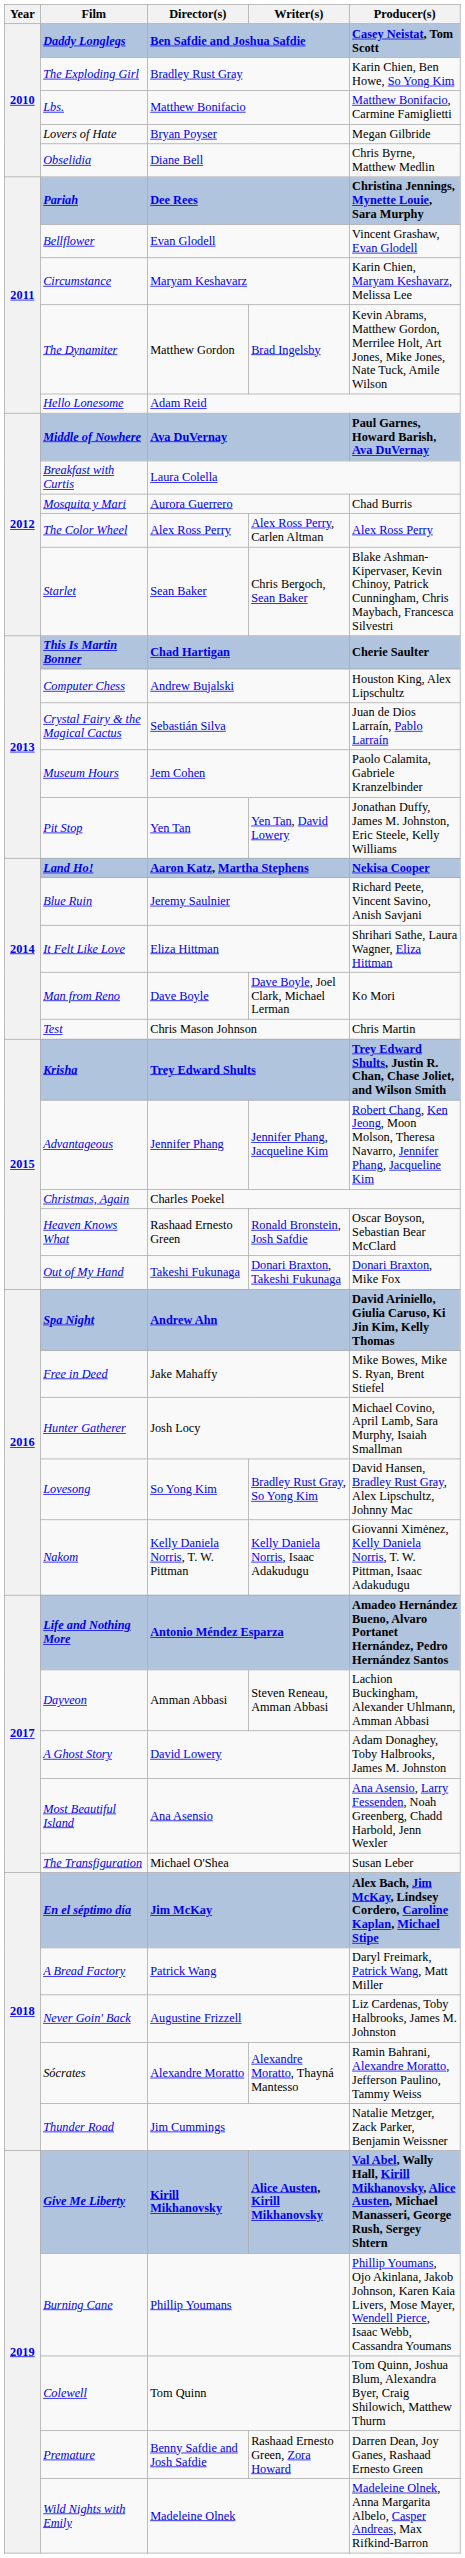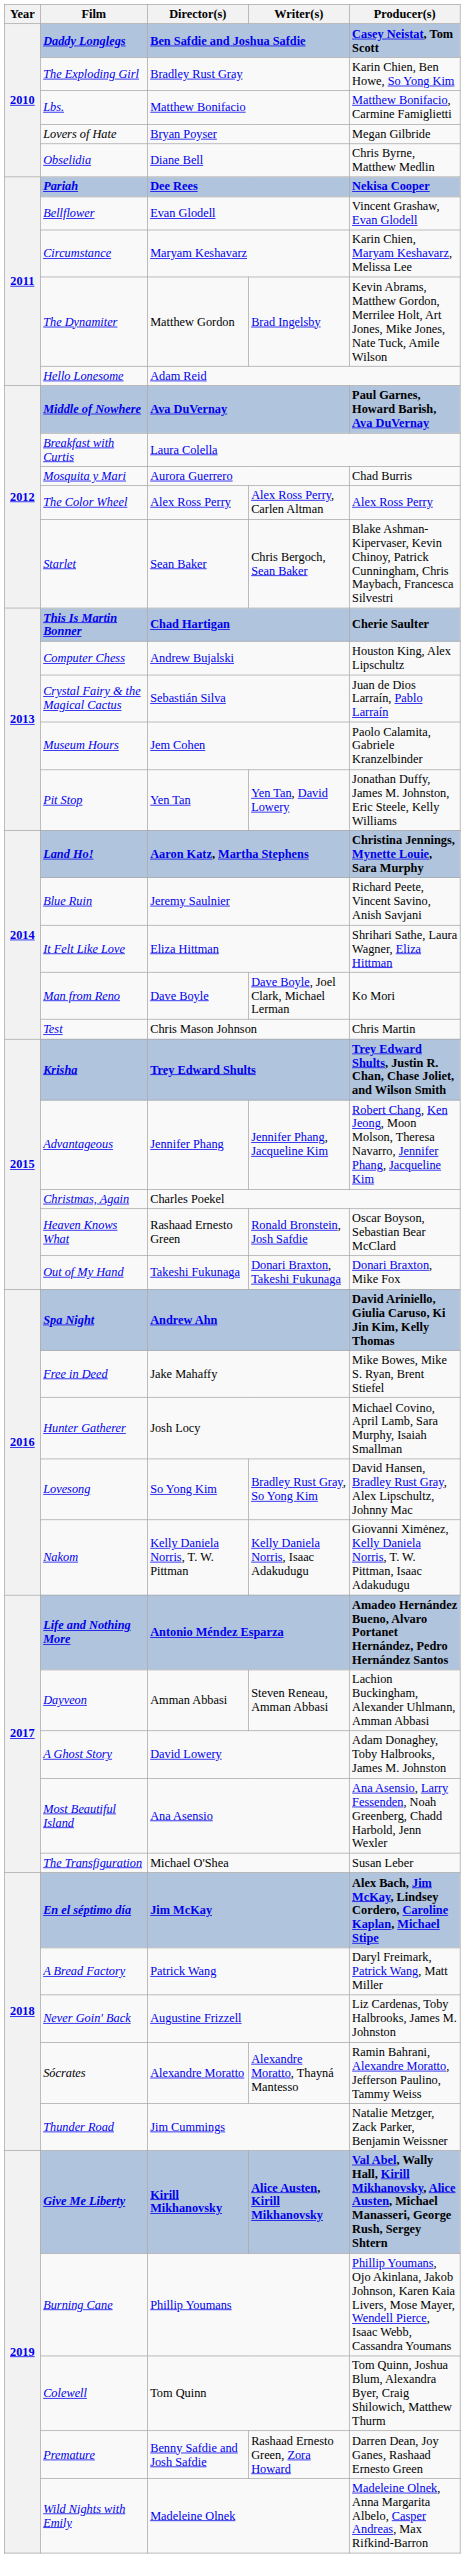 <table class="wikitable" width="95%" cellpadding="5">
 <tr>
 <th width="60">Year</th>
 <th width="220">Film</th>
 <th width="210">Director(s)</th>
 <th width="210">Writer(s)</th>
 <th width="250">Producer(s)</th>
 </tr>
 <tr>
 <th rowspan="5" style="text-align:center;"><a href='#'>2010</a><br></th>
 <td style="background:#B0C4DE"><strong><em><a href='#'>Daddy Longlegs</a></em></strong></td>
 <td colspan="2" style="background:#B0C4DE"><strong><a href='#'>Ben Safdie and Joshua Safdie</a></strong></td>
 <td style="background:#B0C4DE"><strong><a href='#'>Casey Neistat</a>, Tom Scott</strong></td>
 </tr>
 <tr>
 <td><em><a href='#'>The Exploding Girl</a></em></td>
 <td colspan="2"><a href='#'>Bradley Rust Gray</a></td>
 <td>Karin Chien, Ben Howe, <a href='#'>So Yong Kim</a></td>
 </tr>
 <tr>
 <td><em><a href='#'>Lbs.</a></em></td>
 <td colspan="2"><a href='#'>Matthew Bonifacio</a></td>
 <td><a href='#'>Matthew Bonifacio</a>, Carmine Famiglietti</td>
 </tr>
 <tr>
 <td><em>Lovers of Hate</em></td>
 <td colspan="2"><a href='#'>Bryan Poyser</a></td>
 <td>Megan Gilbride</td>
 </tr>
 <tr>
 <td><em><a href='#'>Obselidia</a></em></td>
 <td colspan="2"><a href='#'>Diane Bell</a></td>
 <td>Chris Byrne, Matthew Medlin</td>
 </tr>
 <tr>
 <th rowspan="5" style="text-align:center;"><a href='#'>2011</a><br></th>
 <td style="background:#B0C4DE"><strong><em><a href='#'>Pariah</a></em></strong></td>
 <td colspan="2" style="background:#B0C4DE"><strong><a href='#'>Dee Rees</a></strong></td>
-<td style="background:#B0C4DE"><strong>Christina Jennings, <a href='#'>Mynette Louie</a>, Sara Murphy</strong></td>
+<td style="background:#B0C4DE"><strong><a href='#'>Nekisa Cooper</a></strong></td>
 </tr>
 <tr>
 <td><em><a href='#'>Bellflower</a></em></td>
 <td colspan="2"><a href='#'>Evan Glodell</a></td>
 <td>Vincent Grashaw, <a href='#'>Evan Glodell</a></td>
 </tr>
 <tr>
 <td><em><a href='#'>Circumstance</a></em></td>
 <td colspan="2"><a href='#'>Maryam Keshavarz</a></td>
 <td>Karin Chien, <a href='#'>Maryam Keshavarz</a>,  Melissa Lee</td>
 </tr>
 <tr>
 <td><em><a href='#'>The Dynamiter</a></em></td>
 <td>Matthew Gordon</td>
 <td><a href='#'>Brad Ingelsby</a></td>
 <td>Kevin Abrams, Matthew Gordon, Merrilee Holt, Art Jones, Mike Jones, Nate Tuck, Amile Wilson</td>
 </tr>
 <tr>
 <td><em><a href='#'>Hello Lonesome</a></em></td>
 <td colspan="3"><a href='#'>Adam Reid</a></td>
 </tr>
 <tr>
 <th rowspan="5" style="text-align:center;"><a href='#'>2012</a><br></th>
 <td style="background:#B0C4DE"><strong><em><a href='#'>Middle of Nowhere</a></em></strong></td>
 <td colspan="2" style="background:#B0C4DE"><strong><a href='#'>Ava DuVernay</a></strong></td>
 <td style="background:#B0C4DE"><strong>Paul Garnes, Howard Barish, <a href='#'>Ava DuVernay</a></strong></td>
 </tr>
 <tr>
 <td><em><a href='#'>Breakfast with Curtis</a></em></td>
 <td colspan="3"><a href='#'>Laura Colella</a></td>
 </tr>
 <tr>
 <td><em><a href='#'>Mosquita y Mari</a></em></td>
 <td colspan="2"><a href='#'>Aurora Guerrero</a></td>
 <td>Chad Burris</td>
 </tr>
 <tr>
 <td><em><a href='#'>The Color Wheel</a></em></td>
 <td><a href='#'>Alex Ross Perry</a></td>
 <td><a href='#'>Alex Ross Perry</a>, Carlen Altman</td>
 <td><a href='#'>Alex Ross Perry</a></td>
 </tr>
 <tr>
 <td><em><a href='#'>Starlet</a></em></td>
 <td><a href='#'>Sean Baker</a></td>
 <td>Chris Bergoch, <a href='#'>Sean Baker</a></td>
 <td>Blake Ashman-Kipervaser, Kevin Chinoy, Patrick Cunningham, Chris Maybach, Francesca Silvestri</td>
 </tr>
 <tr>
 <th rowspan="5" style="text-align:center;"><a href='#'>2013</a><br></th>
 <td style="background:#B0C4DE"><strong><em><a href='#'>This Is Martin Bonner</a></em></strong></td>
 <td colspan="2" style="background:#B0C4DE"><strong><a href='#'>Chad Hartigan</a></strong></td>
 <td style="background:#B0C4DE"><strong>Cherie Saulter</strong></td>
 </tr>
 <tr>
 <td><em><a href='#'>Computer Chess</a></em></td>
 <td colspan="2"><a href='#'>Andrew Bujalski</a></td>
 <td>Houston King, Alex Lipschultz</td>
 </tr>
 <tr>
 <td><em><a href='#'>Crystal Fairy & the Magical Cactus</a></em></td>
 <td colspan="2"><a href='#'>Sebastián Silva</a></td>
 <td>Juan de Dios Larraín, <a href='#'>Pablo Larraín</a></td>
 </tr>
 <tr>
 <td><em><a href='#'>Museum Hours</a></em></td>
 <td colspan="2"><a href='#'>Jem Cohen</a></td>
 <td>Paolo Calamita, Gabriele Kranzelbinder</td>
 </tr>
 <tr>
 <td><em><a href='#'>Pit Stop</a></em></td>
 <td><a href='#'>Yen Tan</a></td>
 <td><a href='#'>Yen Tan</a>, <a href='#'>David Lowery</a></td>
 <td>Jonathan Duffy, James M. Johnston, Eric Steele, Kelly Williams</td>
 </tr>
 <tr>
 <th rowspan="5" style="text-align:center;"><a href='#'>2014</a><br></th>
 <td style="background:#B0C4DE"><strong><em><a href='#'>Land Ho!</a></em></strong></td>
 <td colspan="2" style="background:#B0C4DE"><strong><a href='#'>Aaron Katz</a>, <a href='#'>Martha Stephens</a></strong></td>
-<td style="background:#B0C4DE"><strong><a href='#'>Nekisa Cooper</a></strong></td>
+<td style="background:#B0C4DE"><strong>Christina Jennings, <a href='#'>Mynette Louie</a>, Sara Murphy</strong></td>
 </tr>
 <tr>
 <td><em><a href='#'>Blue Ruin</a></em></td>
 <td colspan="2"><a href='#'>Jeremy Saulnier</a></td>
 <td>Richard Peete, Vincent Savino, Anish Savjani</td>
 </tr>
 <tr>
 <td><em><a href='#'>It Felt Like Love</a></em></td>
 <td colspan="2"><a href='#'>Eliza Hittman</a></td>
 <td>Shrihari Sathe,  Laura Wagner, <a href='#'>Eliza Hittman</a></td>
 </tr>
 <tr>
 <td><em><a href='#'>Man from Reno</a></em></td>
 <td><a href='#'>Dave Boyle</a></td>
 <td><a href='#'>Dave Boyle</a>, Joel Clark, Michael Lerman</td>
 <td>Ko Mori</td>
 </tr>
 <tr>
 <td><em><a href='#'>Test</a></em></td>
 <td colspan="2">Chris Mason Johnson</td>
 <td>Chris Martin</td>
 </tr>
 <tr>
 <th rowspan="5" style="text-align:center;"><a href='#'>2015</a><br></th>
 <td style="background:#B0C4DE"><strong><em><a href='#'>Krisha</a></em></strong></td>
 <td colspan="2" style="background:#B0C4DE"><strong><a href='#'>Trey Edward Shults</a></strong></td>
 <td style="background:#B0C4DE"><strong><a href='#'>Trey Edward Shults</a>, Justin R. Chan, Chase Joliet, and Wilson Smith</strong></td>
 </tr>
 <tr>
 <td><em><a href='#'>Advantageous</a></em></td>
 <td><a href='#'>Jennifer Phang</a></td>
 <td><a href='#'>Jennifer Phang</a>, <a href='#'>Jacqueline Kim</a></td>
 <td><a href='#'>Robert Chang</a>, <a href='#'>Ken Jeong</a>, Moon Molson, Theresa Navarro, <a href='#'>Jennifer Phang</a>, <a href='#'>Jacqueline Kim</a></td>
 </tr>
 <tr>
 <td><em><a href='#'>Christmas, Again</a></em></td>
 <td colspan="3">Charles Poekel</td>
 </tr>
 <tr>
 <td><em><a href='#'>Heaven Knows What</a></em></td>
 <td>Rashaad Ernesto Green</td>
 <td><a href='#'>Ronald Bronstein</a>, <a href='#'>Josh Safdie</a></td>
 <td>Oscar Boyson, Sebastian Bear McClard</td>
 </tr>
 <tr>
 <td><em><a href='#'>Out of My Hand</a></em></td>
 <td><a href='#'>Takeshi Fukunaga</a></td>
 <td><a href='#'>Donari Braxton</a>, <a href='#'>Takeshi Fukunaga</a></td>
 <td><a href='#'>Donari Braxton</a>, Mike Fox</td>
 </tr>
 <tr>
 <th rowspan="5" style="text-align:center;"><a href='#'>2016</a><br></th>
 <td style="background:#B0C4DE"><strong><em><a href='#'>Spa Night</a></em></strong></td>
 <td colspan="2" style="background:#B0C4DE"><strong><a href='#'>Andrew Ahn</a></strong></td>
 <td style="background:#B0C4DE"><strong>David Ariniello, Giulia Caruso, Ki Jin Kim, Kelly Thomas</strong></td>
 </tr>
 <tr>
 <td><em><a href='#'>Free in Deed</a></em></td>
 <td colspan="2">Jake Mahaffy</td>
 <td>Mike Bowes, Mike S. Ryan, Brent Stiefel</td>
 </tr>
 <tr>
 <td><em><a href='#'>Hunter Gatherer</a></em></td>
 <td colspan="2">Josh Locy</td>
 <td>Michael Covino, April Lamb, Sara Murphy, Isaiah Smallman</td>
 </tr>
 <tr>
 <td><em><a href='#'>Lovesong</a></em></td>
 <td><a href='#'>So Yong Kim</a></td>
 <td><a href='#'>Bradley Rust Gray</a>, <a href='#'>So Yong Kim</a></td>
 <td>David Hansen, <a href='#'>Bradley Rust Gray</a>, Alex Lipschultz, Johnny Mac</td>
 </tr>
 <tr>
 <td><em><a href='#'>Nakom</a></em></td>
 <td><a href='#'>Kelly Daniela Norris</a>, T. W. Pittman</td>
 <td><a href='#'>Kelly Daniela Norris</a>, Isaac Adakudugu</td>
 <td>Giovanni Ximėnez, <a href='#'>Kelly Daniela Norris</a>, T. W. Pittman, Isaac Adakudugu</td>
 </tr>
 <tr>
 <th rowspan="5" style="text-align:center;"><a href='#'>2017</a><br></th>
 <td style="background:#B0C4DE"><strong><em><a href='#'>Life and Nothing More</a></em></strong></td>
 <td colspan="2" style="background:#B0C4DE"><strong><a href='#'>Antonio Méndez Esparza</a></strong></td>
 <td style="background:#B0C4DE"><strong>Amadeo Hernández Bueno, Alvaro Portanet Hernández, Pedro Hernández Santos</strong></td>
 </tr>
 <tr>
 <td><em><a href='#'>Dayveon</a></em></td>
 <td>Amman Abbasi</td>
 <td>Steven Reneau, Amman Abbasi</td>
 <td>Lachion Buckingham, Alexander Uhlmann, Amman Abbasi</td>
 </tr>
 <tr>
 <td><em><a href='#'>A Ghost Story</a></em></td>
 <td colspan="2"><a href='#'>David Lowery</a></td>
 <td>Adam Donaghey, Toby Halbrooks, James M. Johnston</td>
 </tr>
 <tr>
 <td><em><a href='#'>Most Beautiful Island</a></em></td>
 <td colspan="2"><a href='#'>Ana Asensio</a></td>
 <td><a href='#'>Ana Asensio</a>, <a href='#'>Larry Fessenden</a>, Noah Greenberg, Chadd Harbold, Jenn Wexler</td>
 </tr>
 <tr>
 <td><em><a href='#'>The Transfiguration</a></em></td>
 <td colspan="2">Michael O'Shea</td>
 <td>Susan Leber</td>
 </tr>
 <tr>
 <th rowspan="5" style="text-align:center;"><a href='#'>2018</a></th>
 <td style="background:#B0C4DE"><strong><em><a href='#'>En el séptimo día</a></em></strong></td>
 <td colspan="2" style="background:#B0C4DE"><strong><a href='#'>Jim McKay</a></strong></td>
 <td style="background:#B0C4DE"><strong>Alex Bach, <a href='#'>Jim McKay</a>, Lindsey Cordero, <a href='#'>Caroline Kaplan</a>, <a href='#'>Michael Stipe</a></strong></td>
 </tr>
 <tr>
 <td><em><a href='#'>A Bread Factory</a></em></td>
 <td colspan="2"><a href='#'>Patrick Wang</a></td>
 <td>Daryl Freimark, <a href='#'>Patrick Wang</a>, Matt Miller</td>
 </tr>
 <tr>
 <td><em><a href='#'>Never Goin' Back</a></em></td>
 <td colspan="2"><a href='#'>Augustine Frizzell</a></td>
 <td>Liz Cardenas, Toby Halbrooks, James M. Johnston</td>
 </tr>
 <tr>
 <td><em>Sócrates</em></td>
 <td><a href='#'>Alexandre Moratto</a></td>
 <td><a href='#'>Alexandre Moratto</a>, Thayná Mantesso</td>
 <td>Ramin Bahrani, <a href='#'>Alexandre Moratto</a>, Jefferson Paulino, Tammy Weiss</td>
 </tr>
 <tr>
 <td><em><a href='#'>Thunder Road</a></em></td>
 <td colspan="2"><a href='#'>Jim Cummings</a></td>
 <td>Natalie Metzger, Zack Parker, Benjamin Weissner</td>
 </tr>
 <tr>
 <th rowspan="5" style="text-align:center;"><a href='#'>2019</a><br></th>
 <td style="background:#B0C4DE"><strong><em><a href='#'>Give Me Liberty</a></em></strong></td>
 <td style="background:#B0C4DE"><strong><a href='#'>Kirill Mikhanovsky</a></strong></td>
 <td style="background:#B0C4DE"><strong><a href='#'>Alice Austen</a>, <a href='#'>Kirill Mikhanovsky</a></strong></td>
 <td style="background:#B0C4DE"><strong><a href='#'>Val Abel</a>, Wally Hall, <a href='#'>Kirill Mikhanovsky</a>, <a href='#'>Alice Austen</a>, Michael Manasseri, George Rush, Sergey Shtern</strong></td>
 </tr>
 <tr>
 <td><em><a href='#'>Burning Cane</a></em></td>
 <td colspan="2"><a href='#'>Phillip Youmans</a></td>
 <td><a href='#'>Phillip Youmans</a>, Ojo Akinlana, Jakob Johnson, Karen Kaia Livers, Mose Mayer, <a href='#'>Wendell Pierce</a>, Isaac Webb, Cassandra Youmans</td>
 </tr>
 <tr>
 <td><em><a href='#'>Colewell</a></em></td>
 <td colspan="2">Tom Quinn</td>
 <td>Tom Quinn, Joshua Blum, Alexandra Byer, Craig Shilowich, Matthew Thurm</td>
 </tr>
 <tr>
 <td><em><a href='#'>Premature</a></em></td>
 <td><a href='#'>Benny Safdie and Josh Safdie</a></td>
 <td>Rashaad Ernesto Green, <a href='#'>Zora Howard</a></td>
 <td>Darren Dean, Joy Ganes, Rashaad Ernesto Green</td>
 </tr>
 <tr>
 <td><em><a href='#'>Wild Nights with Emily</a></em></td>
 <td colspan="2"><a href='#'>Madeleine Olnek</a></td>
 <td><a href='#'>Madeleine Olnek</a>, Anna Margarita Albelo, <a href='#'>Casper Andreas</a>, Max Rifkind-Barron</td>
 </tr>
 </table>
